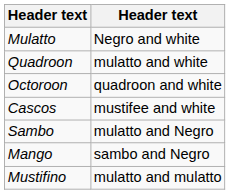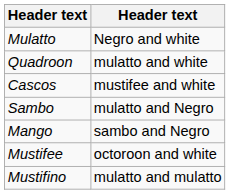 <table class="wikitable">
 <tr>
 <th>Header text</th>
 <th>Header text</th>
 </tr>
 <tr>
 <td><em>Mulatto</em></td>
 <td>Negro and white</td>
 </tr>
 <tr>
 <td><em>Quadroon</em></td>
 <td>mulatto and white</td>
 </tr>
 <tr>
-<td><em>Octoroon</em></td>
-<td>quadroon and white</td>
-</tr>
-<tr>
 <td><em>Cascos</em></td>
 <td>mustifee and white</td>
 </tr>
 <tr>
 <td><em>Sambo</em></td>
 <td>mulatto and Negro</td>
 </tr>
 <tr>
 <td><em>Mango</em></td>
 <td>sambo and Negro</td>
 </tr>
 <tr>
+<td><em>Mustifee</em></td>
+<td>octoroon and white</td>
+</tr>
+<tr>
 <td><em>Mustifino</em></td>
 <td>mulatto and mulatto</td>
 </tr>
 </table>
